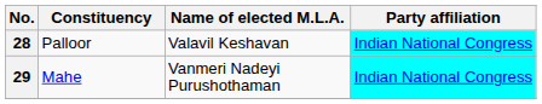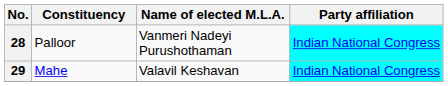 <table class="sortable wikitable">
 <tr>
 <th>No.</th>
 <th style="width:120px">Constituency</th>
 <th style="width:180px">Name of elected M.L.A.</th>
 <th>Party affiliation</th>
 </tr>
 <tr>
 <th>28</th>
 <td>Palloor</td>
-<td>Valavil Keshavan</td>
+<td>Vanmeri Nadeyi Purushothaman</td>
 <td bgcolor=#00FFFF><a href='#'>Indian National Congress</a></td>
 </tr>
 <tr>
 <th>29</th>
 <td><a href='#'>Mahe</a></td>
-<td>Vanmeri Nadeyi Purushothaman</td>
+<td>Valavil Keshavan</td>
 <td bgcolor=#00FFFF><a href='#'>Indian National Congress</a></td>
 </tr>
 <tr>
 </tr>
 </table>
